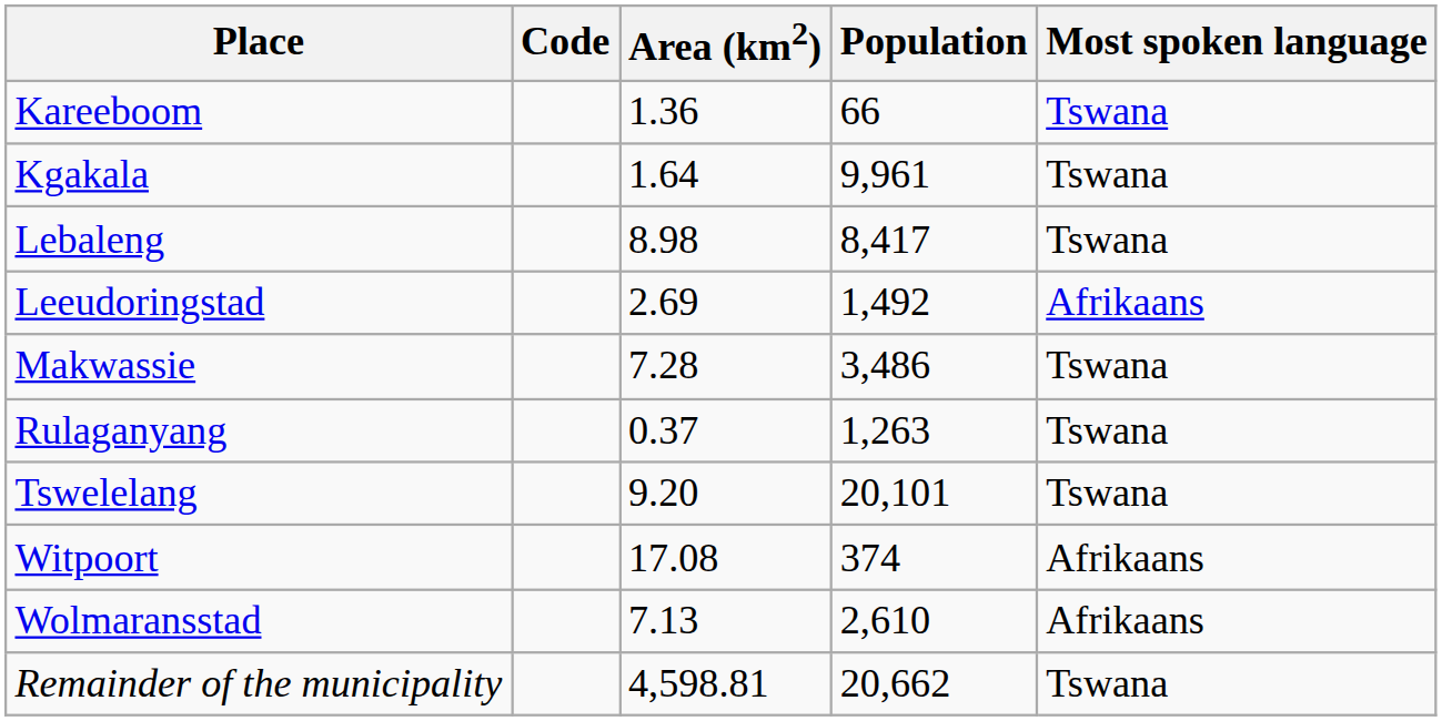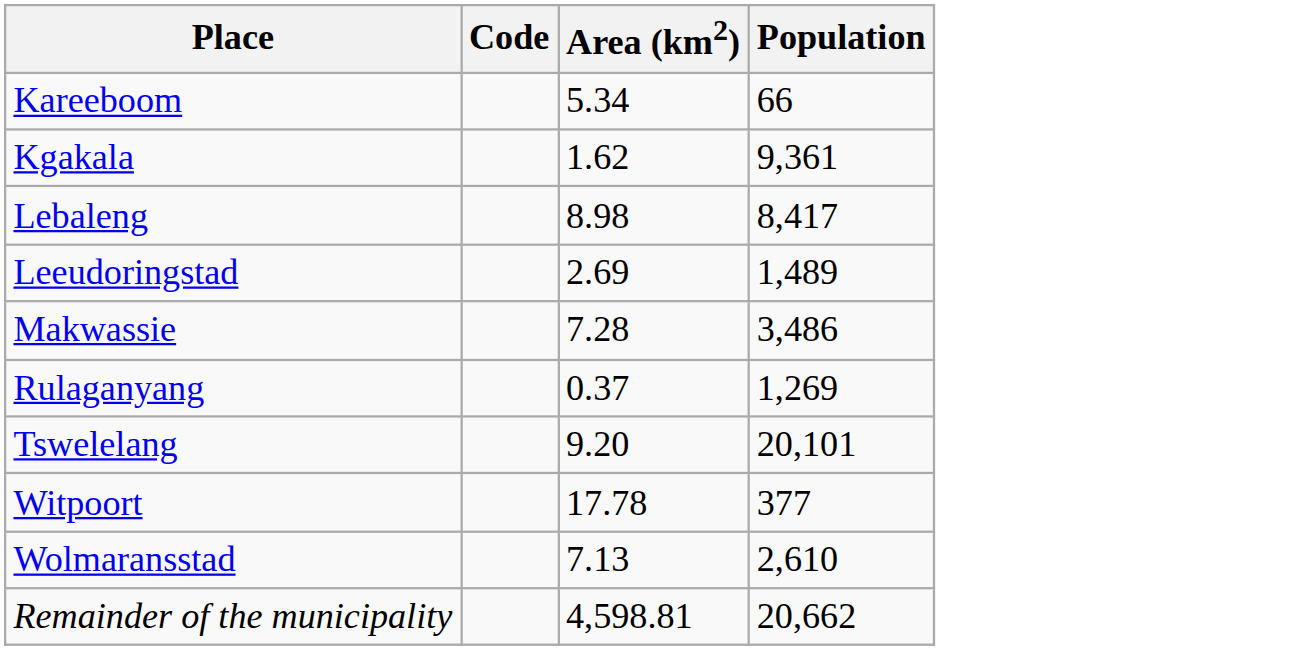 <table class="wikitable sortable">
 <tr>
 <th>Place</th>
 <th>Code</th>
 <th>Area (km<sup>2</sup>)</th>
 <th>Population</th>
-<th>Most spoken language</th>
 </tr>
 <tr>
 <td><a href='#'>Kareeboom</a></td>
 <td></td>
-<td>1.36</td>
+<td>5.34</td>
 <td>66</td>
-<td><a href='#'>Tswana</a></td>
 </tr>
 <tr>
 <td><a href='#'>Kgakala</a></td>
 <td></td>
-<td>1.64</td>
-<td>9,961</td>
-<td>Tswana</td>
+<td>1.62</td>
+<td>9,361</td>
 </tr>
 <tr>
 <td><a href='#'>Lebaleng</a></td>
 <td></td>
 <td>8.98</td>
 <td>8,417</td>
-<td>Tswana</td>
 </tr>
 <tr>
 <td><a href='#'>Leeudoringstad</a></td>
 <td></td>
 <td>2.69</td>
-<td>1,492</td>
-<td><a href='#'>Afrikaans</a></td>
+<td>1,489</td>
 </tr>
 <tr>
 <td><a href='#'>Makwassie</a></td>
 <td></td>
 <td>7.28</td>
 <td>3,486</td>
-<td>Tswana</td>
 </tr>
 <tr>
 <td><a href='#'>Rulaganyang</a></td>
 <td></td>
 <td>0.37</td>
-<td>1,263</td>
-<td>Tswana</td>
+<td>1,269</td>
 </tr>
 <tr>
 <td><a href='#'>Tswelelang</a></td>
 <td></td>
 <td>9.20</td>
 <td>20,101</td>
-<td>Tswana</td>
 </tr>
 <tr>
 <td><a href='#'>Witpoort</a></td>
 <td></td>
-<td>17.08</td>
-<td>374</td>
-<td>Afrikaans</td>
+<td>17.78</td>
+<td>377</td>
 </tr>
 <tr>
 <td><a href='#'>Wolmaransstad</a></td>
 <td></td>
 <td>7.13</td>
 <td>2,610</td>
-<td>Afrikaans</td>
 </tr>
 <tr>
 <td><em>Remainder of the municipality</em></td>
 <td></td>
 <td>4,598.81</td>
 <td>20,662</td>
-<td>Tswana</td>
 </tr>
 </table>
